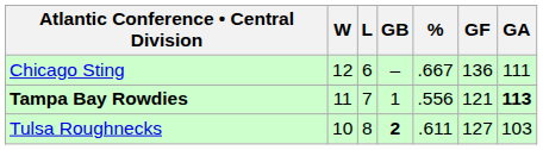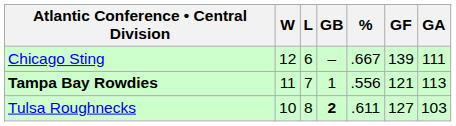 <table class="wikitable" style="text-align:center">
 <tr>
 <th style="width:17em">Atlantic Conference • Central Division</th>
 <th>W</th>
 <th>L</th>
 <th>GB</th>
 <th>%</th>
 <th>GF</th>
 <th>GA</th>
 </tr>
 <tr bgcolor=#ccffcc align=center>
 <td align=left><a href='#'>Chicago Sting</a></td>
 <td>12</td>
 <td>6</td>
 <td>–</td>
 <td>.667</td>
-<td>136</td>
+<td>139</td>
 <td>111</td>
 </tr>
 <tr bgcolor=#ccffcc>
 <td align=left><strong>Tampa Bay Rowdies</strong></td>
 <td>11</td>
 <td>7</td>
 <td>1</td>
 <td>.556</td>
 <td>121</td>
-<td><strong>113</strong></td>
+<td>113</td>
 </tr>
 <tr bgcolor=#ccffcc>
 <td align=left><a href='#'>Tulsa Roughnecks</a></td>
 <td>10</td>
 <td>8</td>
 <td><strong>2</strong></td>
 <td>.611</td>
 <td>127</td>
 <td>103</td>
 </tr>
 </table>
